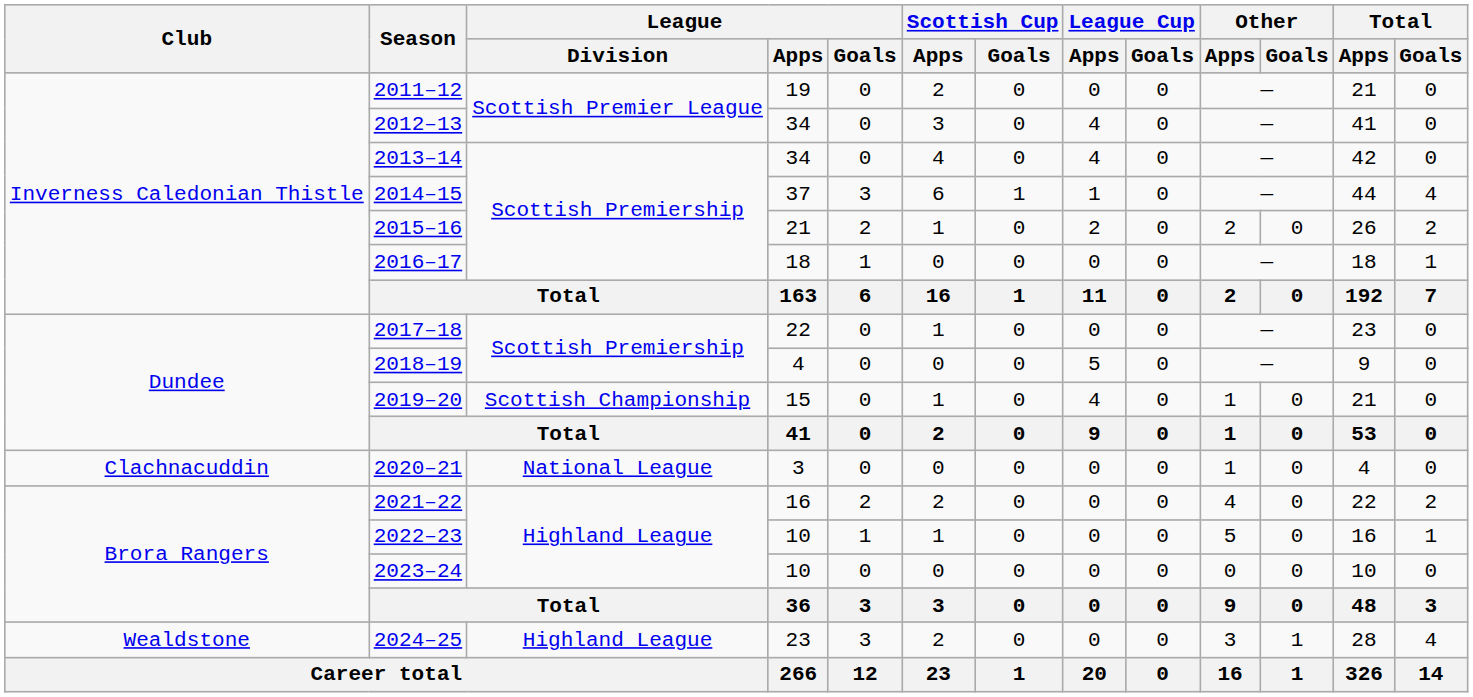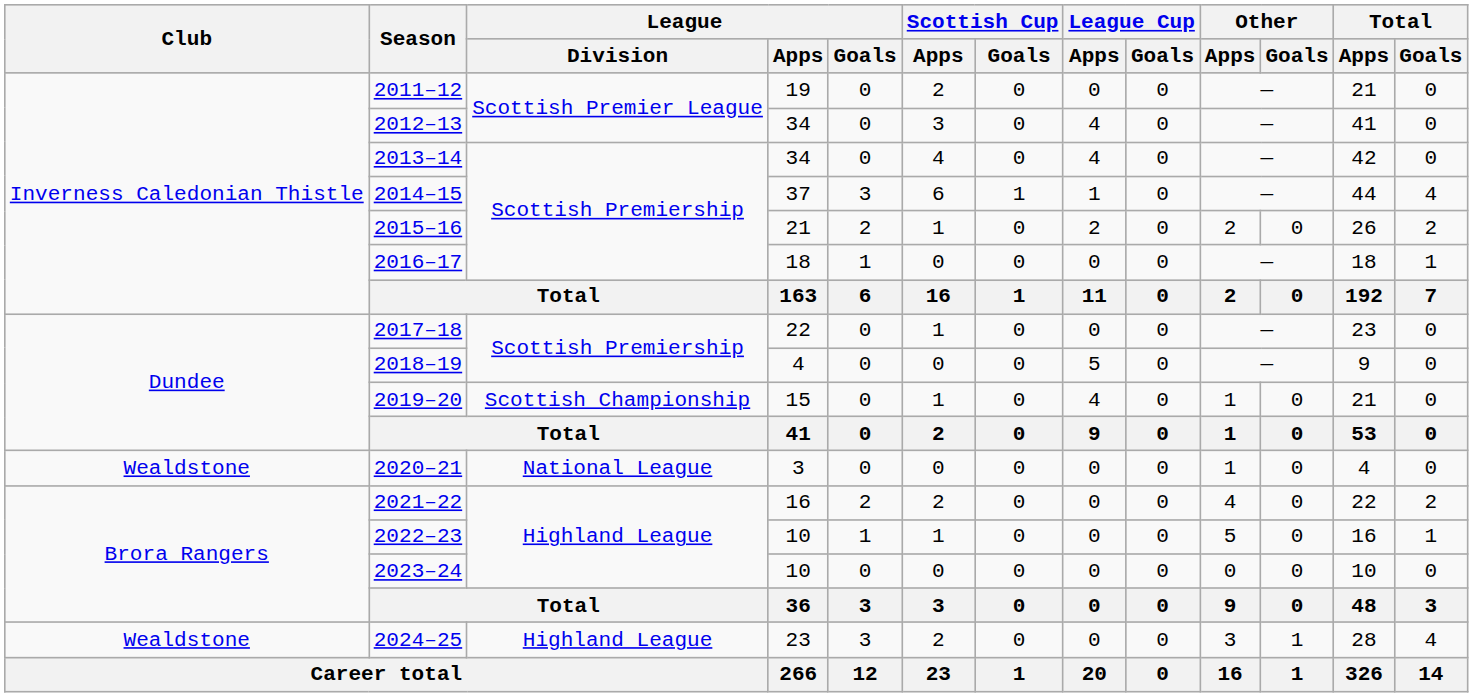 <table class="wikitable" style="text-align:center">
 <tr>
 <th rowspan="2">Club</th>
 <th rowspan="2">Season</th>
 <th colspan="3">League</th>
 <th colspan="2"><a href='#'>Scottish Cup</a></th>
 <th colspan="2"><a href='#'>League Cup</a></th>
 <th colspan="2">Other</th>
 <th colspan="2">Total</th>
 </tr>
 <tr>
 <th>Division</th>
 <th>Apps</th>
 <th>Goals</th>
 <th>Apps</th>
 <th>Goals</th>
 <th>Apps</th>
 <th>Goals</th>
 <th>Apps</th>
 <th>Goals</th>
 <th>Apps</th>
 <th>Goals</th>
 </tr>
 <tr>
 <td rowspan="7"><a href='#'>Inverness Caledonian Thistle</a></td>
 <td><a href='#'>2011–12</a></td>
 <td rowspan="2"><a href='#'>Scottish Premier League</a></td>
 <td>19</td>
 <td>0</td>
 <td>2</td>
 <td>0</td>
 <td>0</td>
 <td>0</td>
 <td colspan="2">—</td>
 <td>21</td>
 <td>0</td>
 </tr>
 <tr>
 <td><a href='#'>2012–13</a></td>
 <td>34</td>
 <td>0</td>
 <td>3</td>
 <td>0</td>
 <td>4</td>
 <td>0</td>
 <td colspan="2">—</td>
 <td>41</td>
 <td>0</td>
 </tr>
 <tr>
 <td><a href='#'>2013–14</a></td>
 <td rowspan="4"><a href='#'>Scottish Premiership</a></td>
 <td>34</td>
 <td>0</td>
 <td>4</td>
 <td>0</td>
 <td>4</td>
 <td>0</td>
 <td colspan="2">—</td>
 <td>42</td>
 <td>0</td>
 </tr>
 <tr>
 <td><a href='#'>2014–15</a></td>
 <td>37</td>
 <td>3</td>
 <td>6</td>
 <td>1</td>
 <td>1</td>
 <td>0</td>
 <td colspan="2">—</td>
 <td>44</td>
 <td>4</td>
 </tr>
 <tr>
 <td><a href='#'>2015–16</a></td>
 <td>21</td>
 <td>2</td>
 <td>1</td>
 <td>0</td>
 <td>2</td>
 <td>0</td>
 <td>2</td>
 <td>0</td>
 <td>26</td>
 <td>2</td>
 </tr>
 <tr>
 <td><a href='#'>2016–17</a></td>
 <td>18</td>
 <td>1</td>
 <td>0</td>
 <td>0</td>
 <td>0</td>
 <td>0</td>
 <td colspan="2">—</td>
 <td>18</td>
 <td>1</td>
 </tr>
 <tr>
 <th colspan="2">Total</th>
 <th>163</th>
 <th>6</th>
 <th>16</th>
 <th>1</th>
 <th>11</th>
 <th>0</th>
 <th>2</th>
 <th>0</th>
 <th>192</th>
 <th>7</th>
 </tr>
 <tr>
 <td rowspan=4><a href='#'>Dundee</a></td>
 <td><a href='#'>2017–18</a></td>
 <td rowspan=2><a href='#'>Scottish Premiership</a></td>
 <td>22</td>
 <td>0</td>
 <td>1</td>
 <td>0</td>
 <td>0</td>
 <td>0</td>
 <td colspan="2">—</td>
 <td>23</td>
 <td>0</td>
 </tr>
 <tr>
 <td><a href='#'>2018–19</a></td>
 <td>4</td>
 <td>0</td>
 <td>0</td>
 <td>0</td>
 <td>5</td>
 <td>0</td>
 <td colspan=2>—</td>
 <td>9</td>
 <td>0</td>
 </tr>
 <tr>
 <td><a href='#'>2019–20</a></td>
 <td><a href='#'>Scottish Championship</a></td>
 <td>15</td>
 <td>0</td>
 <td>1</td>
 <td>0</td>
 <td>4</td>
 <td>0</td>
 <td>1</td>
 <td>0</td>
 <td>21</td>
 <td>0</td>
 </tr>
 <tr>
 <th colspan=2>Total</th>
 <th>41</th>
 <th>0</th>
 <th>2</th>
 <th>0</th>
 <th>9</th>
 <th>0</th>
 <th>1</th>
 <th>0</th>
 <th>53</th>
 <th>0</th>
 </tr>
 <tr>
-<td><a href='#'>Clachnacuddin</a></td>
+<td><a href='#'>Wealdstone</a></td>
 <td><a href='#'>2020–21</a></td>
 <td><a href='#'>National League</a></td>
 <td>3</td>
 <td>0</td>
 <td>0</td>
 <td>0</td>
 <td>0</td>
 <td>0</td>
 <td>1</td>
 <td>0</td>
 <td>4</td>
 <td>0</td>
 </tr>
 <tr>
 <td rowspan="4"><a href='#'>Brora Rangers</a></td>
 <td><a href='#'>2021–22</a></td>
 <td rowspan="3"><a href='#'>Highland League</a></td>
 <td>16</td>
 <td>2</td>
 <td>2</td>
 <td>0</td>
 <td>0</td>
 <td>0</td>
 <td>4</td>
 <td>0</td>
 <td>22</td>
 <td>2</td>
 </tr>
 <tr>
 <td><a href='#'>2022–23</a></td>
 <td>10</td>
 <td>1</td>
 <td>1</td>
 <td>0</td>
 <td>0</td>
 <td>0</td>
 <td>5</td>
 <td>0</td>
 <td>16</td>
 <td>1</td>
 </tr>
 <tr>
 <td><a href='#'>2023–24</a></td>
 <td>10</td>
 <td>0</td>
 <td>0</td>
 <td>0</td>
 <td>0</td>
 <td>0</td>
 <td>0</td>
 <td>0</td>
 <td>10</td>
 <td>0</td>
 </tr>
 <tr>
 <th colspan="2">Total</th>
 <th>36</th>
 <th>3</th>
 <th>3</th>
 <th>0</th>
 <th>0</th>
 <th>0</th>
 <th>9</th>
 <th>0</th>
 <th>48</th>
 <th>3</th>
 </tr>
 <tr>
 <td><a href='#'>Wealdstone</a></td>
 <td><a href='#'>2024–25</a></td>
 <td><a href='#'>Highland League</a></td>
 <td>23</td>
 <td>3</td>
 <td>2</td>
 <td>0</td>
 <td>0</td>
 <td>0</td>
 <td>3</td>
 <td>1</td>
 <td>28</td>
 <td>4</td>
 </tr>
 <tr>
 <th colspan="3">Career total</th>
 <th>266</th>
 <th>12</th>
 <th>23</th>
 <th>1</th>
 <th>20</th>
 <th>0</th>
 <th>16</th>
 <th>1</th>
 <th>326</th>
 <th>14</th>
 </tr>
 </table>
